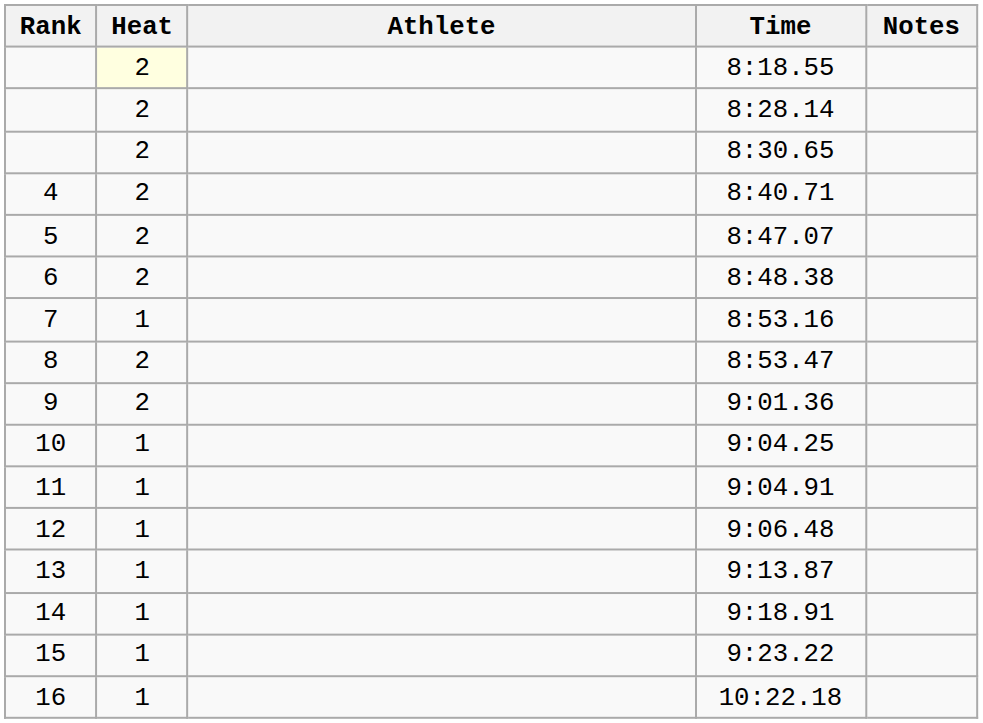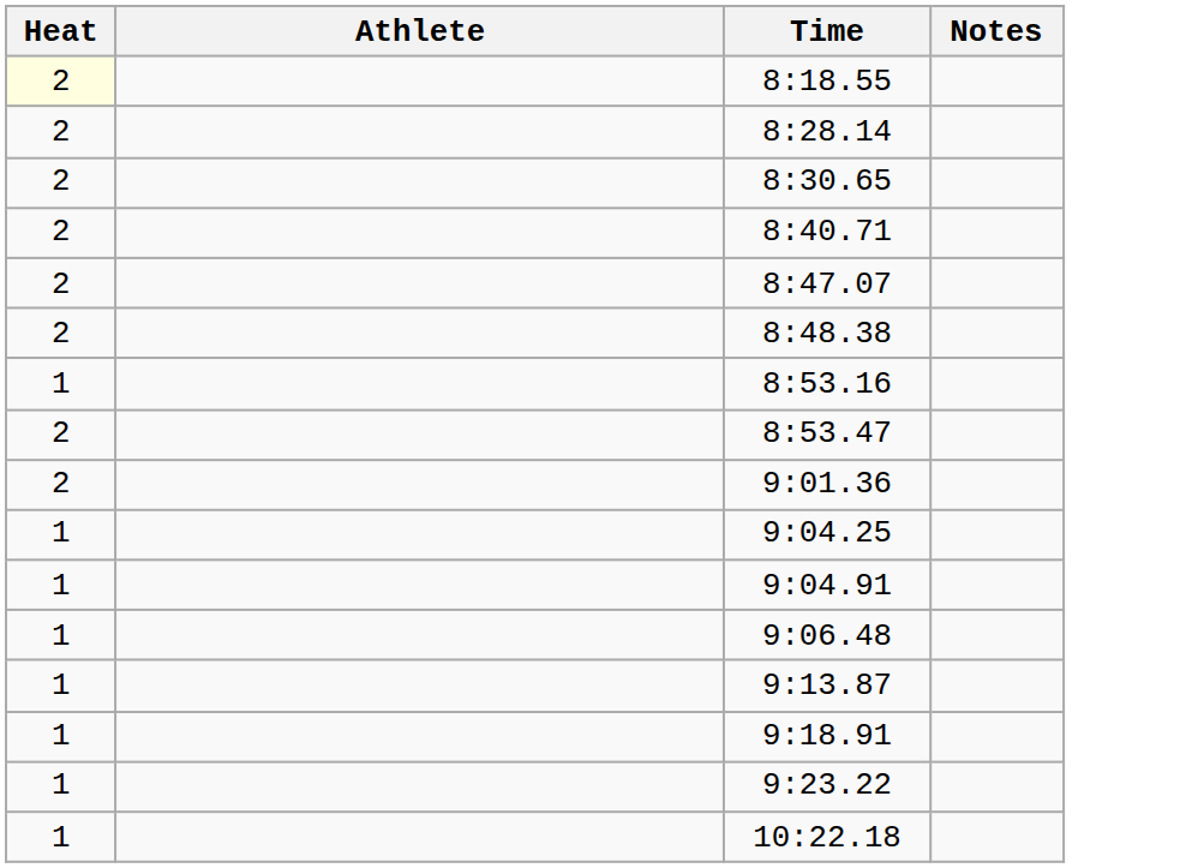 <table class="wikitable" style="text-align:center">
 <tr>
-<th width=40>Rank</th>
 <th width=40>Heat</th>
 <th width=250>Athlete</th>
 <th width=80>Time</th>
 <th width=50>Notes</th>
 </tr>
 <tr>
-<td></td>
 <td style="background: lightyellow;">2</td>
 <td align=left></td>
 <td>8:18.55</td>
 <td></td>
 </tr>
 <tr>
-<td></td>
 <td>2</td>
 <td align=left></td>
 <td>8:28.14</td>
 <td></td>
 </tr>
 <tr>
-<td></td>
 <td>2</td>
 <td align=left></td>
 <td>8:30.65</td>
 <td></td>
 </tr>
 <tr>
-<td>4</td>
 <td>2</td>
 <td align=left></td>
 <td>8:40.71</td>
 <td></td>
 </tr>
 <tr>
-<td>5</td>
 <td>2</td>
 <td align=left></td>
 <td>8:47.07</td>
 <td></td>
 </tr>
 <tr>
-<td>6</td>
 <td>2</td>
 <td align=left></td>
 <td>8:48.38</td>
 <td></td>
 </tr>
 <tr>
-<td>7</td>
 <td>1</td>
 <td align=left></td>
 <td>8:53.16</td>
 <td></td>
 </tr>
 <tr>
-<td>8</td>
 <td>2</td>
 <td align=left></td>
 <td>8:53.47</td>
 <td></td>
 </tr>
 <tr>
-<td>9</td>
 <td>2</td>
 <td align=left></td>
 <td>9:01.36</td>
 <td></td>
 </tr>
 <tr>
-<td>10</td>
 <td>1</td>
 <td align=left></td>
 <td>9:04.25</td>
 <td></td>
 </tr>
 <tr>
-<td>11</td>
 <td>1</td>
 <td align=left></td>
 <td>9:04.91</td>
 <td></td>
 </tr>
 <tr>
-<td>12</td>
 <td>1</td>
 <td align=left></td>
 <td>9:06.48</td>
 <td></td>
 </tr>
 <tr>
-<td>13</td>
 <td>1</td>
 <td align=left></td>
 <td>9:13.87</td>
 <td></td>
 </tr>
 <tr>
-<td>14</td>
 <td>1</td>
 <td align=left></td>
 <td>9:18.91</td>
 <td></td>
 </tr>
 <tr>
-<td>15</td>
 <td>1</td>
 <td align=left></td>
 <td>9:23.22</td>
 <td></td>
 </tr>
 <tr>
-<td>16</td>
 <td>1</td>
 <td align=left></td>
 <td>10:22.18</td>
 <td></td>
 </tr>
 </table>
